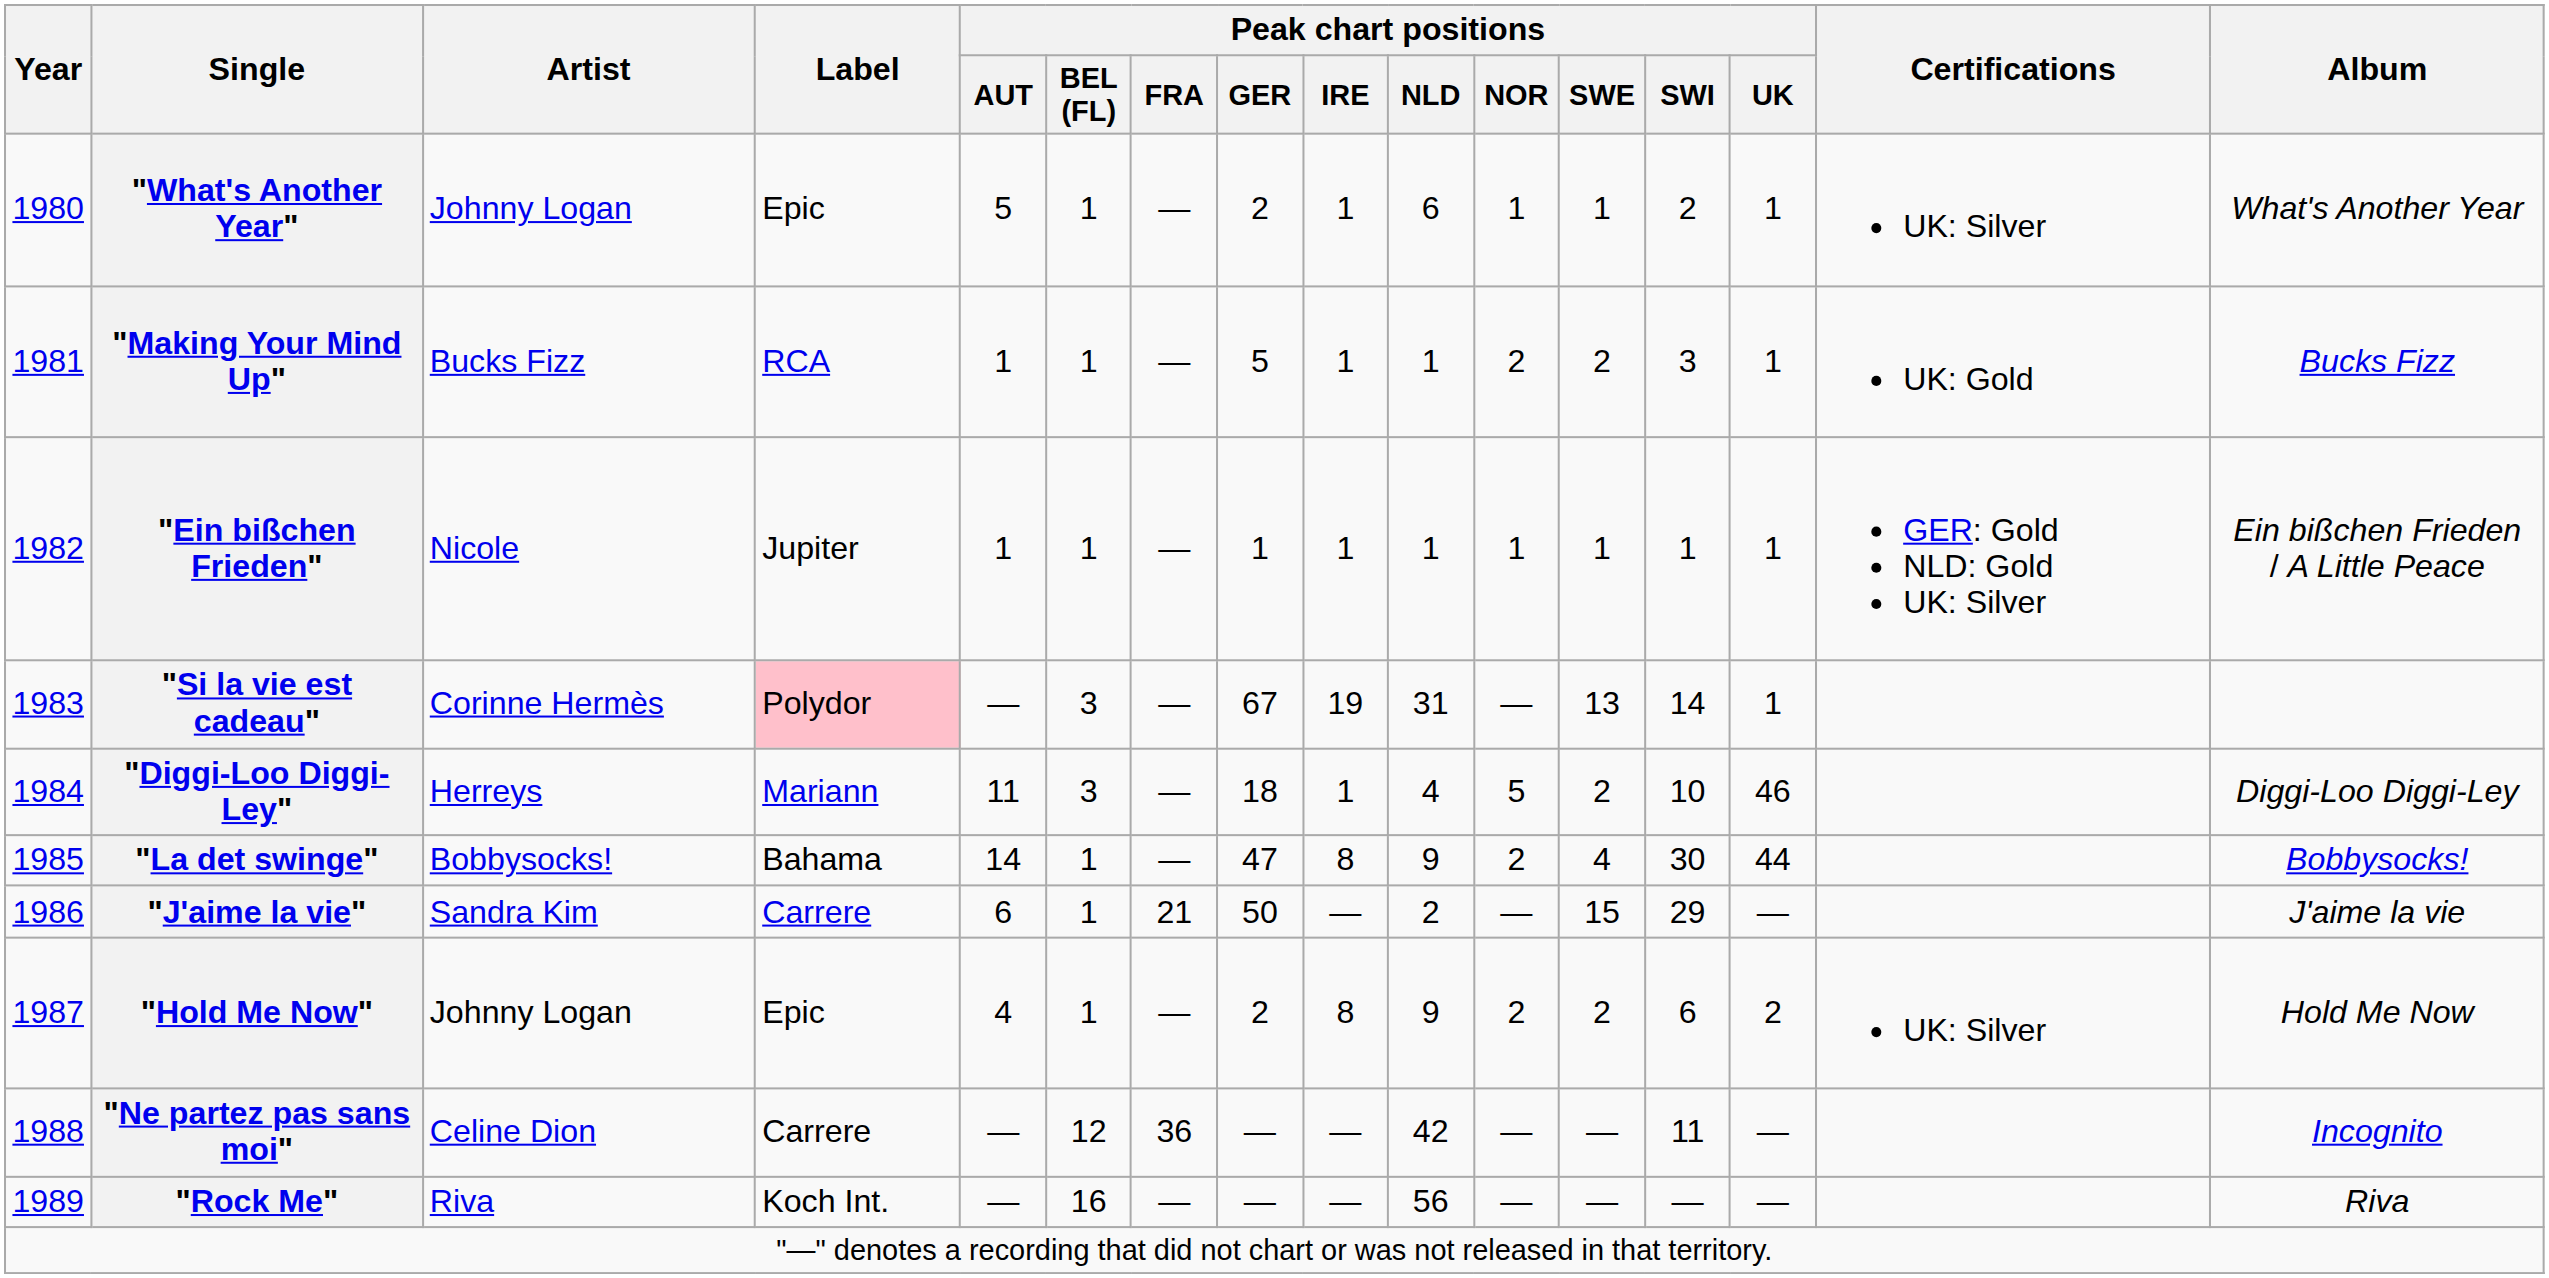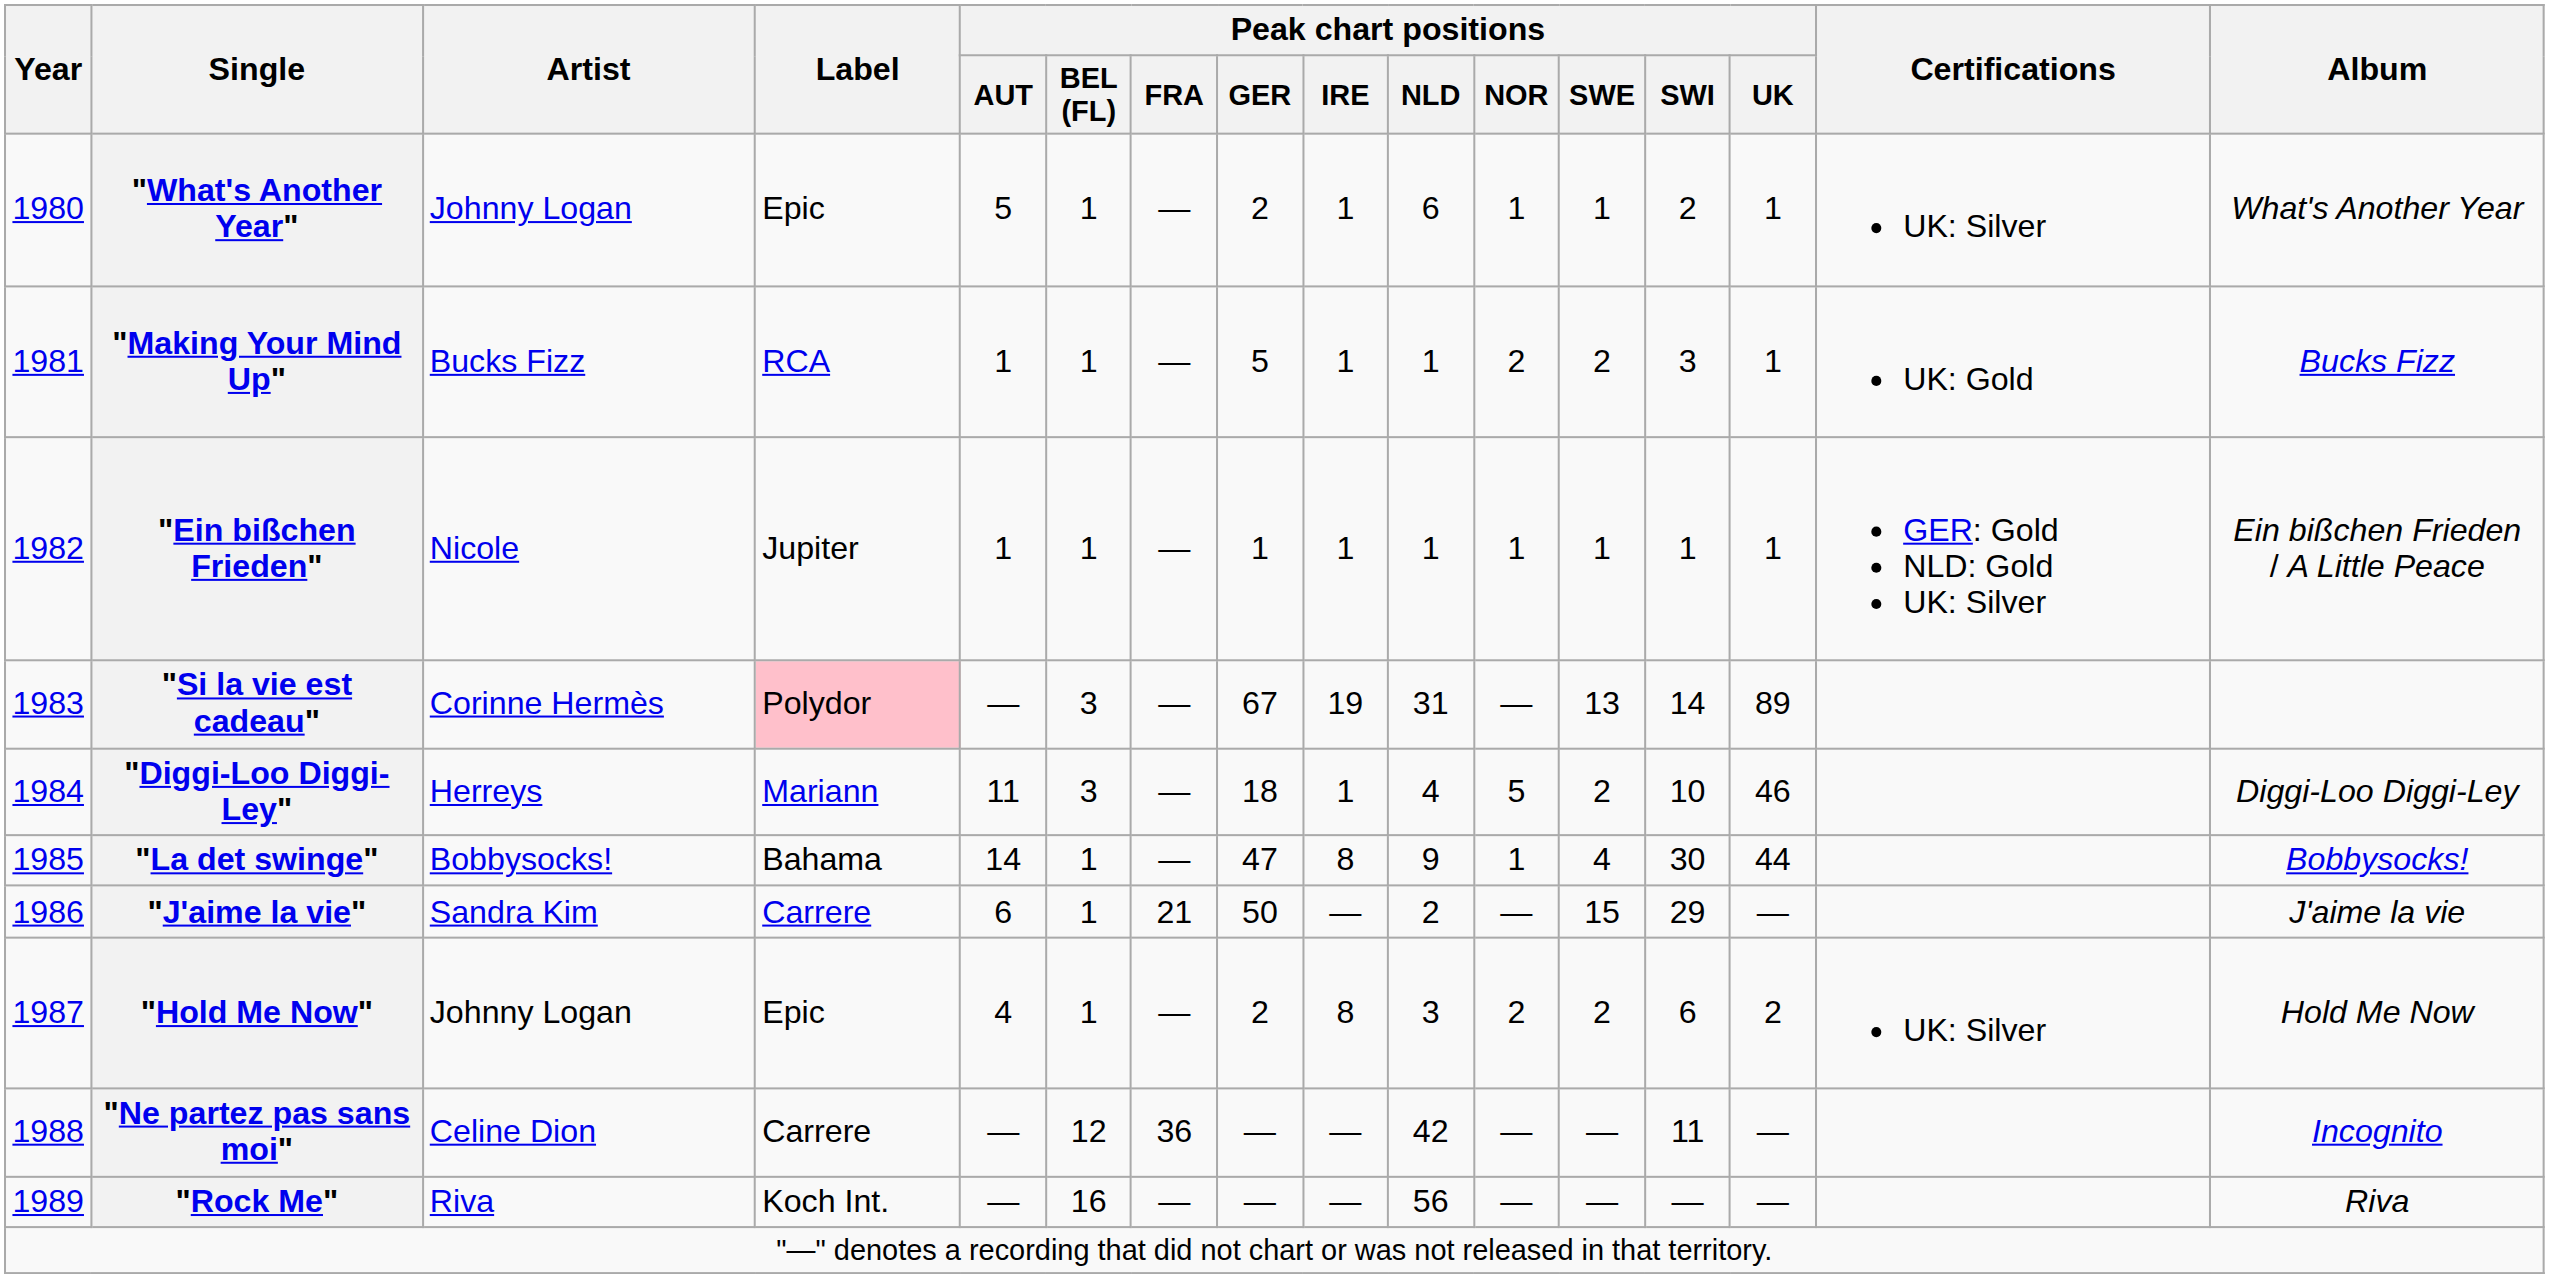 <table class="wikitable plainrowheaders" style="text-align:center;width:100%;">
 <tr>
 <th rowspan="2" style="width:35px;">Year</th>
 <th rowspan="2" style="width:10em;">Single</th>
 <th rowspan="2" style="width:10em;">Artist</th>
 <th rowspan="2" style="width:6em;">Label</th>
 <th colspan="10">Peak chart positions</th>
 <th rowspan="2" style="width:12em;">Certifications</th>
 <th rowspan="2" style="width:10em;">Album</th>
 </tr>
 <tr>
 <th scope="col" style="width:2.5em;font-size:90%;">AUT<br></th>
 <th scope="col" style="width:2.5em;font-size:90%;">BEL<br>(FL)<br></th>
 <th scope="col" style="width:2.5em;font-size:90%;">FRA<br></th>
 <th scope="col" style="width:2.5em;font-size:90%;">GER<br></th>
 <th scope="col" style="width:2.5em;font-size:90%;">IRE<br></th>
 <th scope="col" style="width:2.5em;font-size:90%;">NLD<br></th>
 <th scope="col" style="width:2.5em;font-size:90%;">NOR <br></th>
 <th scope="col" style="width:2.5em;font-size:90%;">SWE<br></th>
 <th scope="col" style="width:2.5em;font-size:90%;">SWI<br></th>
 <th scope="col" style="width:2.5em;font-size:90%;">UK<br></th>
 </tr>
 <tr>
 <td><a href='#'>1980</a></td>
 <th scope="row">"<a href='#'>What's Another Year</a>"</th>
 <td style="text-align:left;"><a href='#'>Johnny Logan</a></td>
 <td style="text-align:left;">Epic</td>
 <td>5</td>
 <td>1</td>
 <td>—</td>
 <td>2</td>
 <td>1</td>
 <td>6</td>
 <td>1</td>
 <td>1</td>
 <td>2</td>
 <td>1</td>
 <td style="text-align:left;"><br><ul><li>UK: Silver</li></ul></td>
 <td><em>What's Another Year</em></td>
 </tr>
 <tr>
 <td><a href='#'>1981</a></td>
 <th scope="row">"<a href='#'>Making Your Mind Up</a>"</th>
 <td style="text-align:left;"><a href='#'>Bucks Fizz</a></td>
 <td style="text-align:left;"><a href='#'>RCA</a></td>
 <td>1</td>
 <td>1</td>
 <td>—</td>
 <td>5</td>
 <td>1</td>
 <td>1</td>
 <td>2</td>
 <td>2</td>
 <td>3</td>
 <td>1</td>
 <td style="text-align:left;"><br><ul><li>UK: Gold</li></ul></td>
 <td><em><a href='#'>Bucks Fizz</a></em></td>
 </tr>
 <tr>
 <td><a href='#'>1982</a></td>
 <th scope="row">"<a href='#'>Ein bißchen Frieden</a>"</th>
 <td style="text-align:left;"><a href='#'>Nicole</a></td>
 <td style="text-align:left;">Jupiter</td>
 <td>1</td>
 <td>1</td>
 <td>—</td>
 <td>1</td>
 <td>1</td>
 <td>1</td>
 <td>1</td>
 <td>1</td>
 <td>1</td>
 <td>1</td>
 <td style="text-align:left;"><br><ul><li><a href='#'>GER</a>: Gold</li><li>NLD: Gold</li><li>UK: Silver</li></ul></td>
 <td><em>Ein bißchen Frieden</em> <br>/ <em>A Little Peace</em></td>
 </tr>
 <tr>
 <td><a href='#'>1983</a></td>
 <th scope="row">"<a href='#'>Si la vie est cadeau</a>"</th>
 <td style="text-align:left;"><a href='#'>Corinne Hermès</a></td>
 <td style="background: pink; text-align:left;">Polydor</td>
 <td>—</td>
 <td>3</td>
 <td>—</td>
 <td>67</td>
 <td>19</td>
 <td>31</td>
 <td>—</td>
 <td>13</td>
 <td>14</td>
-<td>1</td>
+<td>89</td>
 <td style="text-align:left;"></td>
 <td></td>
 </tr>
 <tr>
 <td><a href='#'>1984</a></td>
 <th scope="row">"<a href='#'>Diggi-Loo Diggi-Ley</a>"</th>
 <td style="text-align:left;"><a href='#'>Herreys</a></td>
 <td style="text-align:left;"><a href='#'>Mariann</a></td>
 <td>11</td>
 <td>3</td>
 <td>—</td>
 <td>18</td>
 <td>1</td>
 <td>4</td>
 <td>5</td>
 <td>2</td>
 <td>10</td>
 <td>46</td>
 <td style="text-align:left;"></td>
 <td><em>Diggi-Loo Diggi-Ley</em></td>
 </tr>
 <tr>
 <td><a href='#'>1985</a></td>
 <th scope="row">"<a href='#'>La det swinge</a>"</th>
 <td style="text-align:left;"><a href='#'>Bobbysocks!</a></td>
 <td style="text-align:left;">Bahama</td>
 <td>14</td>
 <td>1</td>
 <td>—</td>
 <td>47</td>
 <td>8</td>
 <td>9</td>
-<td>2</td>
+<td>1</td>
 <td>4</td>
 <td>30</td>
 <td>44</td>
 <td style="text-align:left;"></td>
 <td><a href='#'><em>Bobbysocks!</em></a></td>
 </tr>
 <tr>
 <td><a href='#'>1986</a></td>
 <th scope="row">"<a href='#'>J'aime la vie</a>"</th>
 <td style="text-align:left;"><a href='#'>Sandra Kim</a></td>
 <td style="text-align:left;"><a href='#'>Carrere</a></td>
 <td>6</td>
 <td>1</td>
 <td>21</td>
 <td>50</td>
 <td>—</td>
 <td>2</td>
 <td>—</td>
 <td>15</td>
 <td>29</td>
 <td>—</td>
 <td style="text-align:left;"></td>
 <td><em>J'aime la vie</em></td>
 </tr>
 <tr>
 <td><a href='#'>1987</a></td>
 <th scope="row">"<a href='#'>Hold Me Now</a>"</th>
 <td style="text-align:left;">Johnny Logan</td>
 <td style="text-align:left;">Epic</td>
 <td>4</td>
 <td>1</td>
 <td>—</td>
 <td>2</td>
 <td>8</td>
-<td>9</td>
+<td>3</td>
 <td>2</td>
 <td>2</td>
 <td>6</td>
 <td>2</td>
 <td style="text-align:left;"><br><ul><li>UK: Silver</li></ul></td>
 <td><em>Hold Me Now</em></td>
 </tr>
 <tr>
 <td><a href='#'>1988</a></td>
 <th scope="row">"<a href='#'>Ne partez pas sans moi</a>"</th>
 <td style="text-align:left;"><a href='#'>Celine Dion</a></td>
 <td style="text-align:left;">Carrere</td>
 <td>—</td>
 <td>12</td>
 <td>36</td>
 <td>—</td>
 <td>—</td>
 <td>42</td>
 <td>—</td>
 <td>—</td>
 <td>11</td>
 <td>—</td>
 <td style="text-align:left;"></td>
 <td><a href='#'><em>Incognito</em></a></td>
 </tr>
 <tr>
 <td><a href='#'>1989</a></td>
 <th scope="row">"<a href='#'>Rock Me</a>"</th>
 <td style="text-align:left;"><a href='#'>Riva</a></td>
 <td style="text-align:left;">Koch Int.</td>
 <td>—</td>
 <td>16</td>
 <td>—</td>
 <td>—</td>
 <td>—</td>
 <td>56</td>
 <td>—</td>
 <td>—</td>
 <td>—</td>
 <td>—</td>
 <td style="text-align:left;"></td>
 <td><em>Riva</em></td>
 </tr>
 <tr>
 <td colspan="16" style="font-size:90%">"—" denotes a recording that did not chart or was not released in that territory.</td>
 </tr>
 <tr>
 </tr>
 </table>
